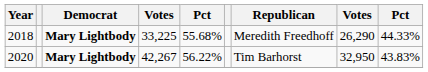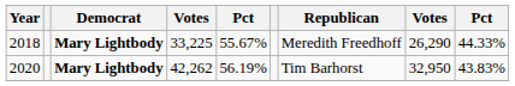 <table class="wikitable" style="margin:0.5em ; font-size:95%">
 <tr>
 <th>Year</th>
 <th></th>
 <th>Democrat</th>
 <th>Votes</th>
 <th>Pct</th>
 <th></th>
 <th>Republican</th>
 <th>Votes</th>
 <th>Pct</th>
 </tr>
 <tr>
 <td>2018</td>
 <td></td>
 <td><strong>Mary Lightbody</strong></td>
 <td>33,225</td>
-<td>55.68%</td>
+<td>55.67%</td>
 <td></td>
 <td>Meredith Freedhoff</td>
 <td>26,290</td>
 <td>44.33%</td>
 </tr>
 <tr>
 <td>2020</td>
 <td></td>
 <td><strong>Mary Lightbody</strong></td>
-<td>42,267</td>
-<td>56.22%</td>
+<td>42,262</td>
+<td>56.19%</td>
 <td></td>
 <td>Tim Barhorst</td>
 <td>32,950</td>
 <td>43.83%</td>
 </tr>
 <tr>
 </tr>
 </table>
